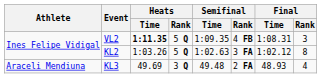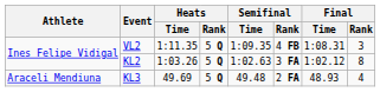 <table class="wikitable" style="font-size:90%">
 <tr>
 <th rowspan="2">Athlete</th>
 <th rowspan="2">Event</th>
 <th colspan="2">Heats</th>
 <th colspan="2">Semifinal</th>
 <th colspan="2">Final</th>
 </tr>
 <tr>
 <th>Time</th>
 <th>Rank</th>
 <th>Time</th>
 <th>Rank</th>
 <th>Time</th>
 <th>Rank</th>
 </tr>
 <tr align="center">
 <td rowspan="2"><a href='#'>Ines Felipe Vidigal</a></td>
 <td align="left"><a href='#'>VL2</a></td>
-<td><strong>1:11.35</strong></td>
+<td>1:11.35</td>
 <td>5 <strong>Q</strong></td>
 <td>1:09.35</td>
 <td>4 <strong>FB</strong></td>
 <td>1:08.31</td>
 <td>3</td>
 </tr>
 <tr align="center">
 <td align="left"><a href='#'>KL2</a></td>
 <td>1:03.26</td>
 <td>5 <strong>Q</strong></td>
 <td>1:02.63</td>
 <td>3 <strong>FA</strong></td>
 <td>1:02.12</td>
 <td>8</td>
 </tr>
 <tr align=center>
 <td align=left><a href='#'>Araceli Mendiuna</a></td>
 <td align=left><a href='#'>KL3</a></td>
 <td>49.69</td>
-<td>3 <strong>Q</strong></td>
+<td>5 <strong>Q</strong></td>
 <td>49.48</td>
 <td>2 <strong>FA</strong></td>
 <td>48.93</td>
 <td>4</td>
 </tr>
 </table>
